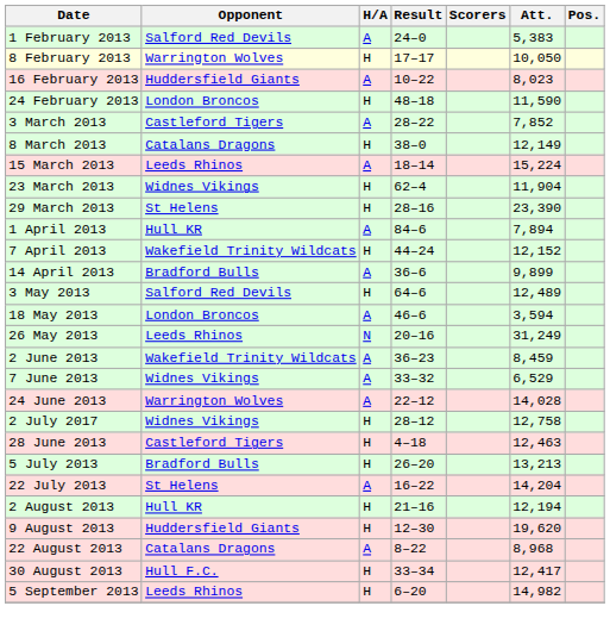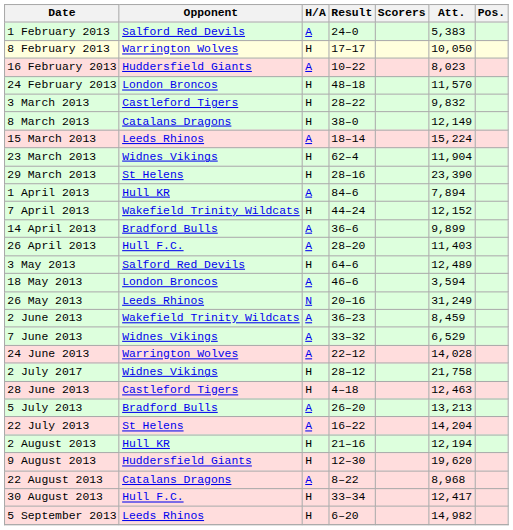 <table class="wikitable" style="font-size:85%;">
 <tr>
 <th>Date</th>
 <th>Opponent</th>
 <th>H/A</th>
 <th>Result</th>
 <th>Scorers</th>
 <th>Att.</th>
 <th>Pos.</th>
 </tr>
 <tr style="background:#ddffdd;">
 <td>1 February 2013</td>
 <td> <a href='#'>Salford Red Devils</a></td>
 <td><a href='#'>A</a></td>
 <td>24–0</td>
 <td></td>
 <td>5,383</td>
 <td></td>
 </tr>
 <tr style="background:#ffffdd;">
 <td>8 February 2013</td>
 <td> <a href='#'>Warrington Wolves</a></td>
 <td>H</td>
 <td>17–17</td>
 <td></td>
 <td>10,050</td>
 <td></td>
 </tr>
 <tr style="background:#ffdddd;">
 <td>16 February 2013</td>
 <td> <a href='#'>Huddersfield Giants</a></td>
 <td><a href='#'>A</a></td>
 <td>10–22</td>
 <td></td>
 <td>8,023</td>
 <td></td>
 </tr>
 <tr style="background:#ddffdd;">
 <td>24 February 2013</td>
 <td> <a href='#'>London Broncos</a></td>
 <td>H</td>
 <td>48–18</td>
 <td></td>
-<td>11,590</td>
+<td>11,570</td>
 <td></td>
 </tr>
 <tr style="background:#ddffdd;">
 <td>3 March 2013</td>
 <td> <a href='#'>Castleford Tigers</a></td>
-<td><a href='#'>A</a></td>
+<td>H</td>
 <td>28–22</td>
 <td></td>
-<td>7,852</td>
+<td>9,832</td>
 <td></td>
 </tr>
 <tr style="background:#ddffdd;">
 <td>8 March 2013</td>
 <td> <a href='#'>Catalans Dragons</a></td>
 <td>H</td>
 <td>38–0</td>
 <td></td>
 <td>12,149</td>
 <td></td>
 </tr>
 <tr style="background:#ffdddd;">
 <td>15 March 2013</td>
 <td> <a href='#'>Leeds Rhinos</a></td>
 <td><a href='#'>A</a></td>
 <td>18–14</td>
 <td></td>
 <td>15,224</td>
 <td></td>
 </tr>
 <tr style="background:#ddffdd;">
 <td>23 March 2013</td>
 <td> <a href='#'>Widnes Vikings</a></td>
 <td>H</td>
 <td>62–4</td>
 <td></td>
 <td>11,904</td>
 <td></td>
 </tr>
 <tr style="background:#ddffdd;">
 <td>29 March 2013</td>
 <td> <a href='#'>St Helens</a></td>
 <td>H</td>
 <td>28–16</td>
 <td></td>
 <td>23,390</td>
 <td></td>
 </tr>
 <tr style="background:#ddffdd;">
 <td>1 April 2013</td>
 <td> <a href='#'>Hull KR</a></td>
 <td><a href='#'>A</a></td>
 <td>84–6</td>
 <td></td>
 <td>7,894</td>
 <td></td>
 </tr>
 <tr style="background:#ddffdd;">
 <td>7 April 2013</td>
 <td> <a href='#'>Wakefield Trinity Wildcats</a></td>
 <td>H</td>
 <td>44–24</td>
 <td></td>
 <td>12,152</td>
 <td></td>
 </tr>
 <tr style="background:#ddffdd;">
 <td>14 April 2013</td>
 <td> <a href='#'>Bradford Bulls</a></td>
 <td><a href='#'>A</a></td>
 <td>36–6</td>
 <td></td>
 <td>9,899</td>
 <td></td>
 </tr>
 <tr style="background:#ddffdd;">
+<td>26 April 2013</td>
+<td> <a href='#'>Hull F.C.</a></td>
+<td><a href='#'>A</a></td>
+<td>28–20</td>
+<td></td>
+<td>11,403</td>
+<td></td>
+</tr>
+<tr style="background:#ddffdd;">
 <td>3 May 2013</td>
 <td> <a href='#'>Salford Red Devils</a></td>
 <td>H</td>
 <td>64–6</td>
 <td></td>
 <td>12,489</td>
 <td></td>
 </tr>
 <tr style="background:#ddffdd;">
 <td>18 May 2013</td>
 <td> <a href='#'>London Broncos</a></td>
 <td><a href='#'>A</a></td>
 <td>46–6</td>
 <td></td>
 <td>3,594</td>
 <td></td>
 </tr>
 <tr style="background:#ddffdd;">
 <td>26 May 2013</td>
 <td> <a href='#'>Leeds Rhinos</a></td>
 <td><a href='#'>N</a></td>
 <td>20–16</td>
 <td></td>
 <td>31,249</td>
 <td></td>
 </tr>
 <tr style="background:#ddffdd;">
 <td>2 June 2013</td>
 <td> <a href='#'>Wakefield Trinity Wildcats</a></td>
 <td><a href='#'>A</a></td>
 <td>36–23</td>
 <td></td>
 <td>8,459</td>
 <td></td>
 </tr>
 <tr style="background:#ddffdd;">
 <td>7 June 2013</td>
 <td> <a href='#'>Widnes Vikings</a></td>
 <td><a href='#'>A</a></td>
 <td>33–32</td>
 <td></td>
 <td>6,529</td>
 <td></td>
 </tr>
 <tr style="background:#ffdddd;">
 <td>24 June 2013</td>
 <td> <a href='#'>Warrington Wolves</a></td>
 <td><a href='#'>A</a></td>
 <td>22–12</td>
 <td></td>
 <td>14,028</td>
 <td></td>
 </tr>
 <tr style="background:#ddffdd;">
 <td>2 July 2017</td>
 <td> <a href='#'>Widnes Vikings</a></td>
 <td>H</td>
 <td>28–12</td>
 <td></td>
-<td>12,758</td>
+<td>21,758</td>
 <td></td>
 </tr>
 <tr style="background:#ffdddd;">
 <td>28 June 2013</td>
 <td> <a href='#'>Castleford Tigers</a></td>
 <td>H</td>
 <td>4–18</td>
 <td></td>
 <td>12,463</td>
 <td></td>
 </tr>
 <tr style="background:#ddffdd;">
 <td>5 July 2013</td>
 <td> <a href='#'>Bradford Bulls</a></td>
-<td>H</td>
+<td><a href='#'>A</a></td>
 <td>26–20</td>
 <td></td>
 <td>13,213</td>
 <td></td>
 </tr>
 <tr style="background:#ffdddd;">
 <td>22 July 2013</td>
 <td> <a href='#'>St Helens</a></td>
 <td><a href='#'>A</a></td>
 <td>16–22</td>
 <td></td>
 <td>14,204</td>
 <td></td>
 </tr>
 <tr style="background:#ddffdd;">
 <td>2 August 2013</td>
 <td> <a href='#'>Hull KR</a></td>
 <td>H</td>
 <td>21–16</td>
 <td></td>
 <td>12,194</td>
 <td></td>
 </tr>
 <tr style="background:#ffdddd;">
 <td>9 August 2013</td>
 <td> <a href='#'>Huddersfield Giants</a></td>
 <td>H</td>
 <td>12–30</td>
 <td></td>
 <td>19,620</td>
 <td></td>
 </tr>
 <tr style="background:#ffdddd;">
 <td>22 August 2013</td>
 <td> <a href='#'>Catalans Dragons</a></td>
 <td><a href='#'>A</a></td>
 <td>8–22</td>
 <td></td>
 <td>8,968</td>
 <td></td>
 </tr>
 <tr style="background:#ffdddd;">
 <td>30 August 2013</td>
 <td> <a href='#'>Hull F.C.</a></td>
 <td>H</td>
 <td>33–34</td>
 <td></td>
 <td>12,417</td>
 <td></td>
 </tr>
 <tr style="background:#ffdddd;">
 <td>5 September 2013</td>
 <td> <a href='#'>Leeds Rhinos</a></td>
 <td>H</td>
 <td>6–20</td>
 <td></td>
 <td>14,982</td>
 <td></td>
 </tr>
 <tr>
 </tr>
 </table>
